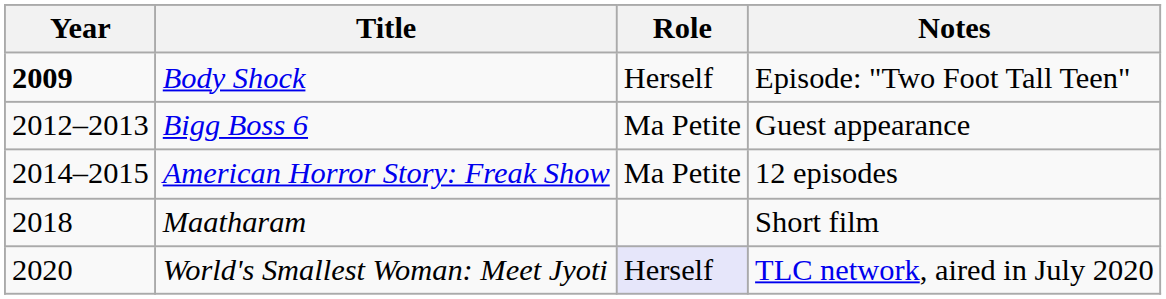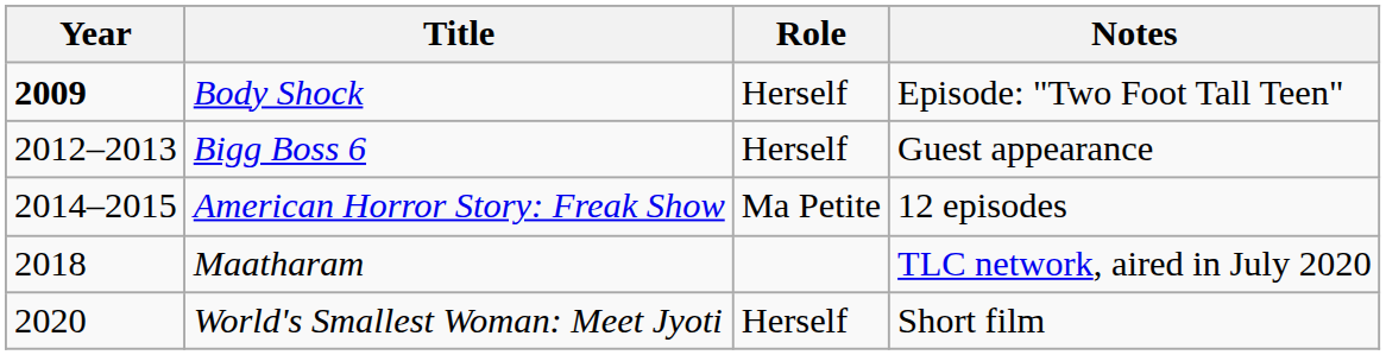 <table class="wikitable sortable">
 <tr>
 <th>Year</th>
 <th>Title</th>
 <th>Role</th>
 <th>Notes</th>
 </tr>
 <tr>
 <td><strong>2009</strong></td>
 <td><em><a href='#'>Body Shock</a></em></td>
 <td>Herself</td>
 <td>Episode: "Two Foot Tall Teen"</td>
 </tr>
 <tr>
 <td>2012–2013</td>
 <td><em><a href='#'>Bigg Boss 6</a></em></td>
-<td>Ma Petite</td>
+<td>Herself</td>
 <td>Guest appearance</td>
 </tr>
 <tr>
 <td>2014–2015</td>
 <td><em><a href='#'>American Horror Story: Freak Show</a></em></td>
 <td>Ma Petite</td>
 <td>12 episodes</td>
 </tr>
 <tr>
 <td>2018</td>
 <td><em>Maatharam</em></td>
 <td></td>
-<td>Short film</td>
+<td><a href='#'>TLC network</a>, aired in July 2020</td>
 </tr>
 <tr>
 <td>2020</td>
 <td><em>World's Smallest Woman: Meet Jyoti</em></td>
-<td style="background: lavender;">Herself</td>
-<td><a href='#'>TLC network</a>, aired in July 2020</td>
+<td>Herself</td>
+<td>Short film</td>
 </tr>
 </table>
